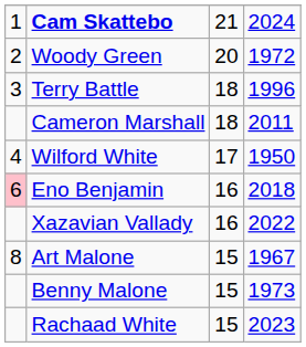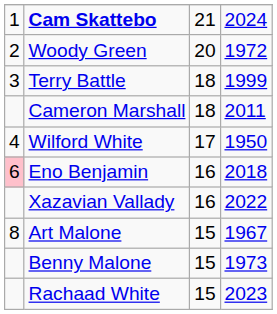 <table class="wikitable">
 <tr>
 </tr>
 <tr>
 <td>1</td>
 <td><strong><a href='#'>Cam Skattebo</a></strong></td>
 <td>21</td>
 <td><a href='#'>2024</a></td>
 </tr>
 <tr>
 <td>2</td>
 <td><a href='#'>Woody Green</a></td>
 <td>20</td>
 <td><a href='#'>1972</a></td>
 </tr>
 <tr>
 <td>3</td>
 <td><a href='#'>Terry Battle</a></td>
 <td>18</td>
-<td><a href='#'>1996</a></td>
+<td><a href='#'>1999</a></td>
 </tr>
 <tr>
 <td></td>
 <td><a href='#'>Cameron Marshall</a></td>
 <td>18</td>
 <td><a href='#'>2011</a></td>
 </tr>
 <tr>
 <td>4</td>
 <td><a href='#'>Wilford White</a></td>
 <td>17</td>
 <td><a href='#'>1950</a></td>
 </tr>
 <tr>
 <td style="background: pink;">6</td>
 <td><a href='#'>Eno Benjamin</a></td>
 <td>16</td>
 <td><a href='#'>2018</a></td>
 </tr>
 <tr>
 <td></td>
 <td><a href='#'>Xazavian Vallady</a></td>
 <td>16</td>
 <td><a href='#'>2022</a></td>
 </tr>
 <tr>
 <td>8</td>
 <td><a href='#'>Art Malone</a></td>
 <td>15</td>
 <td><a href='#'>1967</a></td>
 </tr>
 <tr>
 <td></td>
 <td><a href='#'>Benny Malone</a></td>
 <td>15</td>
 <td><a href='#'>1973</a></td>
 </tr>
 <tr>
 <td></td>
 <td><a href='#'>Rachaad White</a></td>
 <td>15</td>
 <td><a href='#'>2023</a></td>
 </tr>
 </table>
